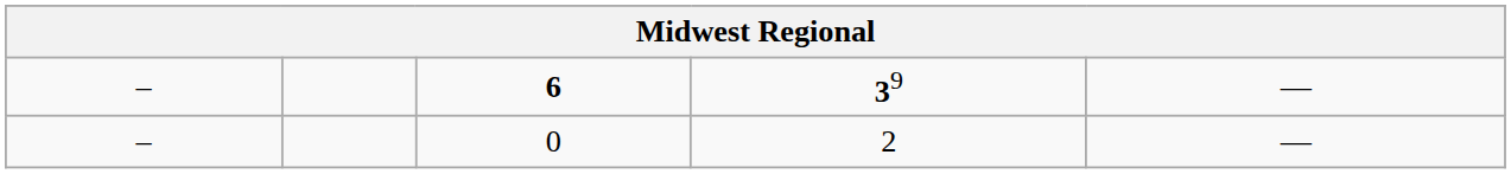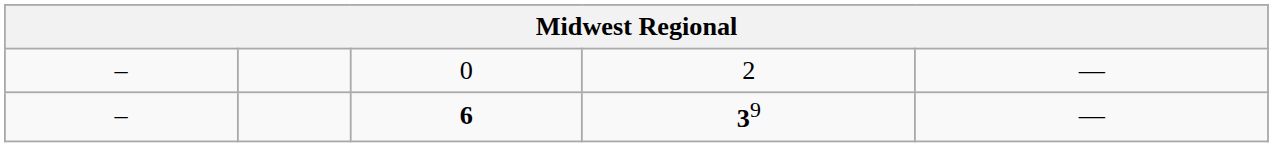 <table class="wikitable" style="font-size:90%; width: 55%; text-align: center">
 <tr>
 <th colspan=5>Midwest Regional</th>
+</tr>
+<tr>
+<td>–</td>
+<td></td>
+<td>0</td>
+<td>2</td>
+<td>—</td>
 </tr>
 <tr>
 <td>–</td>
 <td><strong></strong></td>
 <td><strong>6</strong></td>
 <td><strong>3</strong><sup>9</sup></td>
 <td>—</td>
 </tr>
-<tr>
-<td>–</td>
-<td></td>
-<td>0</td>
-<td>2</td>
-<td>—</td>
-</tr>
 </table>
